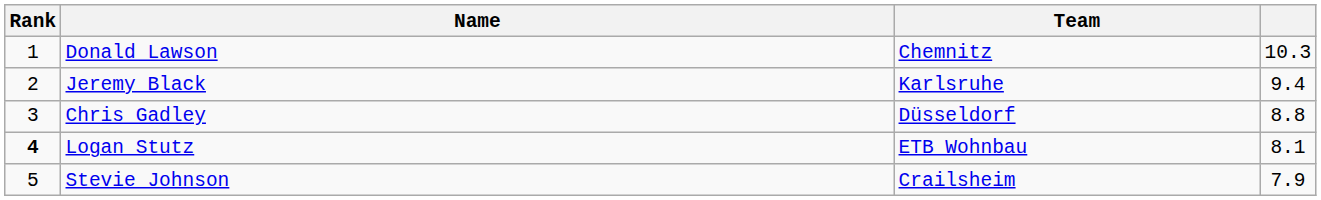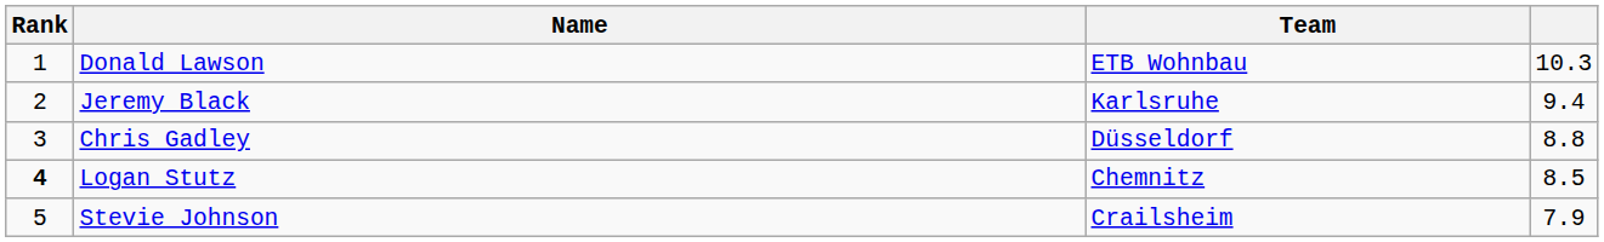 <table class="wikitable sortable" style="text-align:left;" width=99%>
 <tr>
 <th>Rank</th>
 <th width=70%>Name</th>
 <th width=30%>Team</th>
 <th></th>
 </tr>
 <tr>
 <td align=center>1</td>
 <td> <a href='#'>Donald Lawson</a></td>
-<td><a href='#'>Chemnitz</a></td>
+<td><a href='#'>ETB Wohnbau</a></td>
 <td align=center>10.3</td>
 </tr>
 <tr>
 <td align=center>2</td>
 <td> <a href='#'>Jeremy Black</a></td>
 <td><a href='#'>Karlsruhe</a></td>
 <td align=center>9.4</td>
 </tr>
 <tr>
 <td align=center>3</td>
 <td> <a href='#'>Chris Gadley</a></td>
 <td><a href='#'>Düsseldorf</a></td>
 <td align=center>8.8</td>
 </tr>
 <tr>
 <td align=center><strong>4</strong></td>
 <td> <a href='#'>Logan Stutz</a></td>
-<td><a href='#'>ETB Wohnbau</a></td>
-<td align=center>8.1</td>
+<td><a href='#'>Chemnitz</a></td>
+<td align=center>8.5</td>
 </tr>
 <tr>
 <td align=center>5</td>
 <td> <a href='#'>Stevie Johnson</a></td>
 <td><a href='#'>Crailsheim</a></td>
 <td align=center>7.9</td>
 </tr>
 </table>
